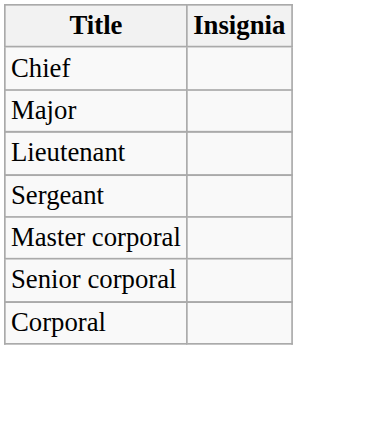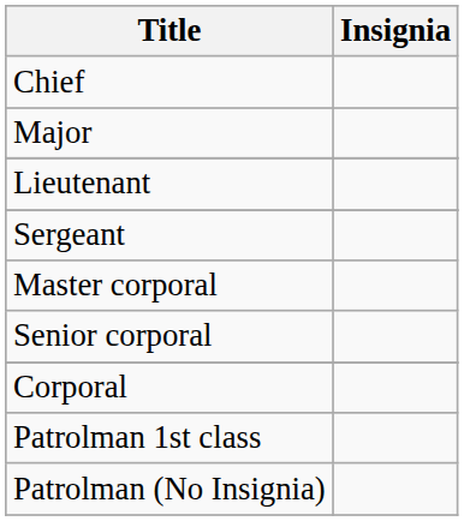 <table class="wikitable">
 <tr>
 <th>Title</th>
 <th>Insignia</th>
 </tr>
 <tr>
 <td>Chief</td>
 <td></td>
 </tr>
 <tr>
 <td>Major</td>
 <td></td>
 </tr>
 <tr>
 </tr>
 <tr>
 <td>Lieutenant</td>
 <td></td>
 </tr>
 <tr>
 </tr>
 <tr>
 <td>Sergeant</td>
 <td></td>
 </tr>
 <tr>
 <td>Master corporal</td>
 <td></td>
 </tr>
 <tr>
 <td>Senior corporal</td>
 <td></td>
 </tr>
 <tr>
 </tr>
 <tr>
 <td>Corporal</td>
 <td></td>
 </tr>
+<tr>
+<td>Patrolman 1st class</td>
+<td></td>
+</tr>
+<tr>
+<td>Patrolman (No Insignia)</td>
+<td></td>
+</tr>
 </table>
